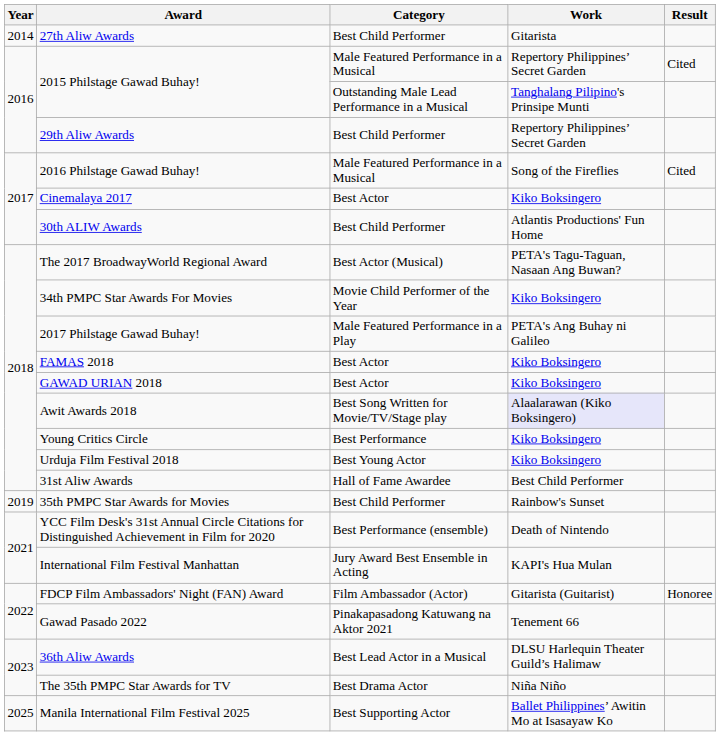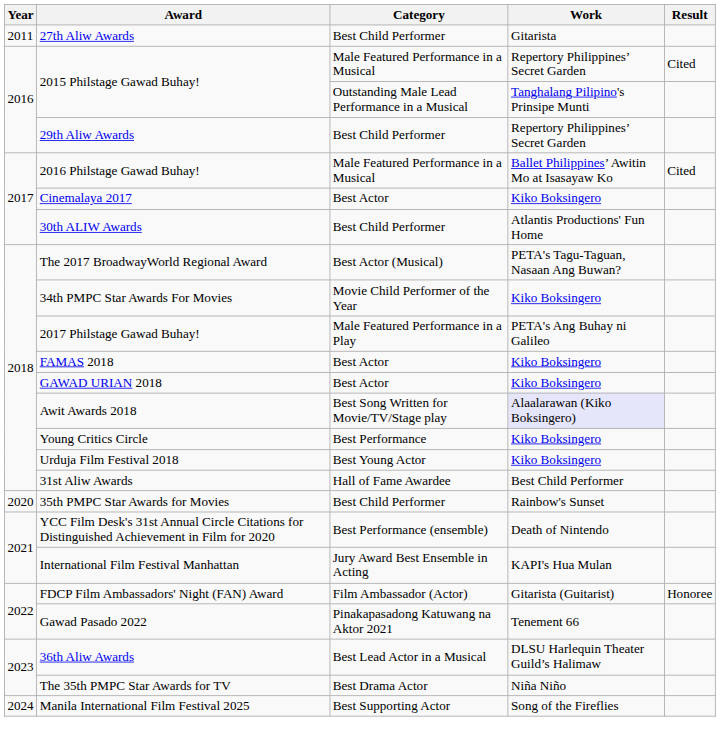 <table class="wikitable">
 <tr>
 <th>Year</th>
 <th>Award</th>
 <th>Category</th>
 <th>Work</th>
 <th>Result</th>
 </tr>
 <tr>
-<td>2014</td>
+<td>2011</td>
 <td><a href='#'>27th Aliw Awards</a></td>
 <td>Best Child Performer</td>
 <td>Gitarista</td>
 <td></td>
 </tr>
 <tr>
 <td rowspan="3">2016</td>
 <td rowspan="2">2015 Philstage Gawad Buhay!</td>
 <td>Male Featured Performance in a Musical</td>
 <td>Repertory Philippines’ Secret Garden</td>
 <td>Cited</td>
 </tr>
 <tr>
 <td>Outstanding Male Lead Performance in a Musical</td>
 <td><a href='#'>Tanghalang Pilipino</a>'s Prinsipe Munti</td>
 <td></td>
 </tr>
 <tr>
 <td><a href='#'>29th Aliw Awards</a></td>
 <td>Best Child Performer</td>
 <td>Repertory Philippines’ Secret Garden</td>
 <td></td>
 </tr>
 <tr>
 <td rowspan="3">2017</td>
 <td>2016 Philstage Gawad Buhay!</td>
 <td>Male Featured Performance in a Musical</td>
-<td>Song of the Fireflies</td>
+<td><a href='#'>Ballet Philippines</a>’ Awitin Mo at Isasayaw Ko</td>
 <td>Cited</td>
 </tr>
 <tr>
 <td><a href='#'>Cinemalaya 2017</a></td>
 <td>Best Actor</td>
 <td><a href='#'>Kiko Boksingero</a></td>
 <td></td>
 </tr>
 <tr>
 <td><a href='#'>30th ALIW Awards</a></td>
 <td>Best Child Performer</td>
 <td>Atlantis Productions' Fun Home</td>
 <td></td>
 </tr>
 <tr>
 <td rowspan="9">2018</td>
 <td>The 2017 BroadwayWorld Regional Award</td>
 <td>Best Actor (Musical)</td>
 <td>PETA's Tagu-Taguan, Nasaan Ang Buwan?</td>
 <td></td>
 </tr>
 <tr>
 <td>34th PMPC Star Awards For Movies</td>
 <td>Movie Child Performer of the Year</td>
 <td><a href='#'>Kiko Boksingero</a></td>
 <td></td>
 </tr>
 <tr>
 <td>2017 Philstage Gawad Buhay!</td>
 <td>Male Featured Performance in a Play</td>
 <td>PETA's Ang Buhay ni Galileo</td>
 <td></td>
 </tr>
 <tr>
 <td><a href='#'>FAMAS</a> 2018</td>
 <td>Best Actor</td>
 <td><a href='#'>Kiko Boksingero</a></td>
 <td></td>
 </tr>
 <tr>
 <td><a href='#'>GAWAD URIAN</a> 2018</td>
 <td>Best Actor</td>
 <td><a href='#'>Kiko Boksingero</a></td>
 <td></td>
 </tr>
 <tr>
 <td>Awit Awards 2018</td>
 <td>Best Song Written for Movie/TV/Stage play</td>
 <td style="background: lavender;">Alaalarawan (Kiko Boksingero)</td>
 <td></td>
 </tr>
 <tr>
 <td>Young Critics Circle</td>
 <td>Best Performance</td>
 <td><a href='#'>Kiko Boksingero</a></td>
 <td></td>
 </tr>
 <tr>
 <td>Urduja Film Festival 2018</td>
 <td>Best Young Actor</td>
 <td><a href='#'>Kiko Boksingero</a></td>
 <td></td>
 </tr>
 <tr>
 <td>31st Aliw Awards</td>
 <td>Hall of Fame Awardee</td>
 <td>Best Child Performer</td>
 <td></td>
 </tr>
 <tr>
-<td>2019</td>
+<td>2020</td>
 <td>35th PMPC Star Awards for Movies</td>
 <td>Best Child Performer</td>
 <td>Rainbow's Sunset</td>
 <td></td>
 </tr>
 <tr>
 <td rowspan="2">2021</td>
 <td>YCC Film Desk's 31st Annual Circle Citations for Distinguished Achievement in Film for 2020</td>
 <td>Best Performance (ensemble)</td>
 <td>Death of Nintendo</td>
 <td></td>
 </tr>
 <tr>
 <td>International Film Festival Manhattan</td>
 <td>Jury Award Best Ensemble in Acting</td>
 <td>KAPI's Hua Mulan</td>
 <td></td>
 </tr>
 <tr>
 <td rowspan="2">2022</td>
 <td>FDCP Film Ambassadors' Night (FAN) Award</td>
 <td>Film Ambassador (Actor)</td>
 <td>Gitarista (Guitarist)</td>
 <td>Honoree</td>
 </tr>
 <tr>
 <td>Gawad Pasado 2022</td>
 <td>Pinakapasadong Katuwang na Aktor 2021</td>
 <td>Tenement 66</td>
 <td></td>
 </tr>
 <tr>
 <td rowspan="2">2023</td>
 <td><a href='#'>36th Aliw Awards</a></td>
 <td>Best Lead Actor in a Musical</td>
 <td>DLSU Harlequin Theater Guild’s Halimaw</td>
 <td></td>
 </tr>
 <tr>
 <td>The 35th PMPC Star Awards for TV</td>
 <td>Best Drama Actor</td>
 <td>Niña Niño</td>
 <td></td>
 </tr>
 <tr>
-<td>2025</td>
+<td>2024</td>
 <td>Manila International Film Festival 2025</td>
 <td>Best Supporting Actor</td>
-<td><a href='#'>Ballet Philippines</a>’ Awitin Mo at Isasayaw Ko</td>
+<td>Song of the Fireflies</td>
 <td></td>
 </tr>
 </table>
